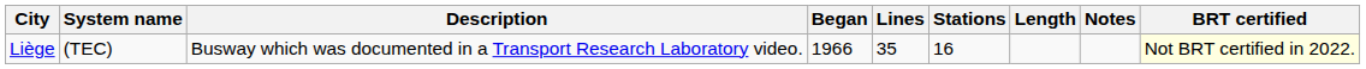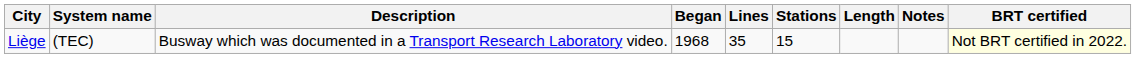 <table class="wikitable">
 <tr>
 <th>City</th>
 <th>System name</th>
 <th>Description</th>
 <th>Began</th>
 <th>Lines</th>
 <th>Stations</th>
 <th>Length</th>
 <th>Notes</th>
 <th>BRT certified</th>
 </tr>
 <tr>
 <td><a href='#'>Liège</a></td>
 <td> (TEC)</td>
 <td>Busway which was documented in a <a href='#'>Transport Research Laboratory</a> video.</td>
-<td>1966</td>
+<td>1968</td>
 <td>35</td>
-<td>16</td>
+<td>15</td>
 <td></td>
 <td></td>
 <td style="background: lightyellow;">Not BRT certified in 2022.</td>
 </tr>
 </table>
